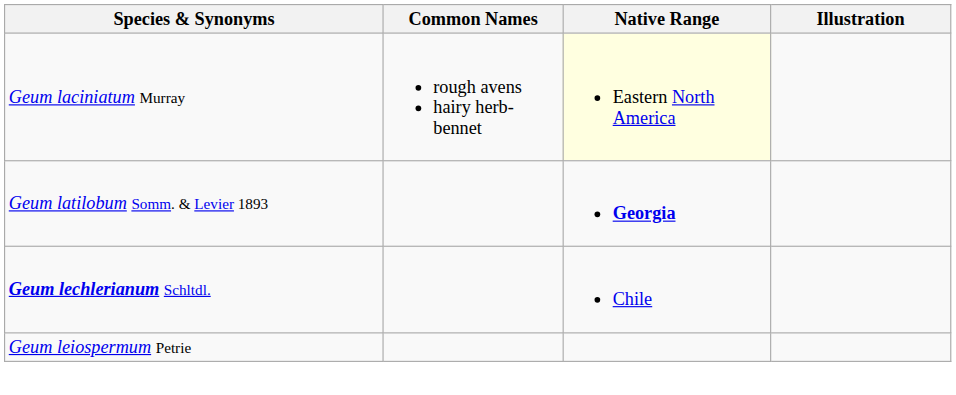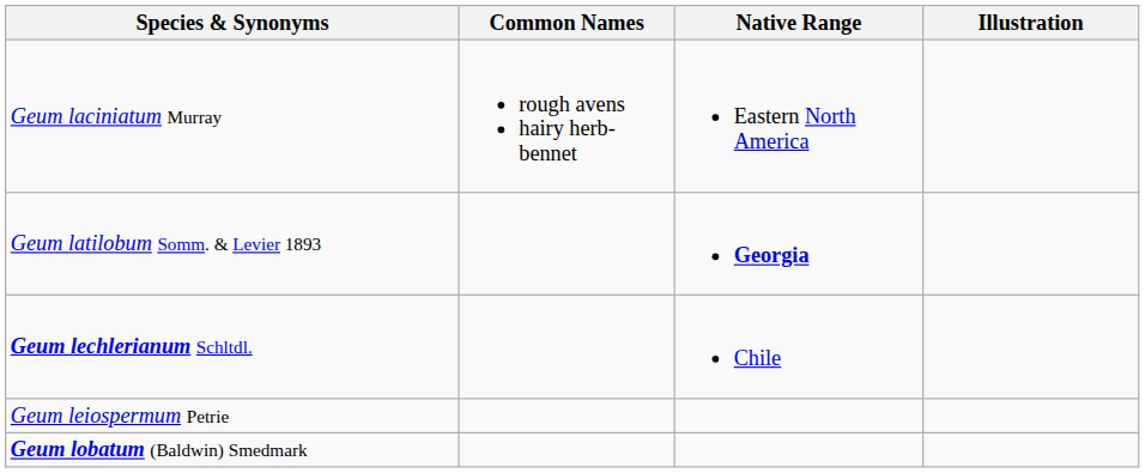 <table class="wikitable">
 <tr>
 <th width=325>Species & Synonyms</th>
 <th width=150>Common Names</th>
 <th width=175>Native Range</th>
 <th width=150>Illustration</th>
 </tr>
 <tr>
 <td><em><a href='#'>Geum laciniatum</a></em> <small>Murray</small></td>
 <td><br><ul><li>rough avens</li><li>hairy herb-bennet</li></ul></td>
-<td style="background: lightyellow;"><br><ul><li>Eastern <a href='#'>North America</a></li></ul></td>
+<td><br><ul><li>Eastern <a href='#'>North America</a></li></ul></td>
 <td></td>
 </tr>
 <tr>
 <td><em><a href='#'>Geum latilobum</a></em> <small><a href='#'>Somm</a>. & <a href='#'>Levier</a> 1893</small></td>
 <td></td>
 <td><strong><br><ul><li><a href='#'>Georgia</a></li></ul></strong></td>
 <td></td>
 </tr>
 <tr>
 <td><strong><em><a href='#'>Geum lechlerianum</a></em></strong> <small><a href='#'>Schltdl.</a></small></td>
 <td></td>
 <td><br><ul><li><a href='#'>Chile</a></li></ul></td>
 <td></td>
 </tr>
 <tr>
 <td><em><a href='#'>Geum leiospermum</a></em> <small>Petrie</small></td>
 <td></td>
 <td></td>
 <td></td>
 </tr>
+<tr>
+<td><strong><em><a href='#'>Geum lobatum</a></em></strong> <small>(Baldwin) Smedmark</small></td>
+<td></td>
+<td></td>
+<td></td>
+</tr>
 </table>
